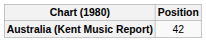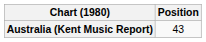 <table class="wikitable plainrowheaders" style="text-align:center">
 <tr>
 <th scope="col">Chart (1980)</th>
 <th scope="col">Position</th>
 </tr>
 <tr>
 <th scope="row">Australia (Kent Music Report)</th>
-<td>42</td>
+<td>43</td>
 </tr>
 </table>
